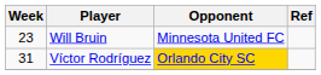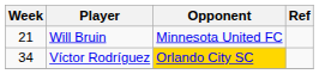 <table class=wikitable>
 <tr>
 <th>Week</th>
 <th>Player</th>
 <th>Opponent</th>
 <th>Ref</th>
 </tr>
 <tr>
-<td align=center>23</td>
+<td align=center>21</td>
 <td> <a href='#'>Will Bruin</a></td>
 <td><a href='#'>Minnesota United FC</a></td>
 <td></td>
 </tr>
 <tr>
-<td align=center>31</td>
+<td align=center>34</td>
 <td> <a href='#'>Víctor Rodríguez</a></td>
 <td style="background: gold;"><a href='#'>Orlando City SC</a></td>
 <td></td>
 </tr>
 <tr>
 </tr>
 </table>
